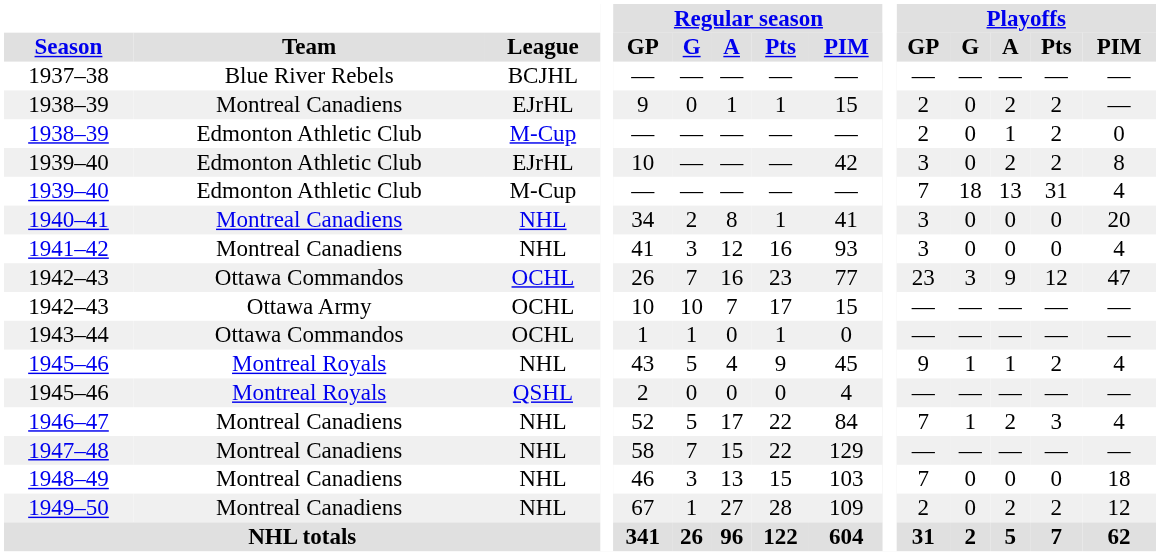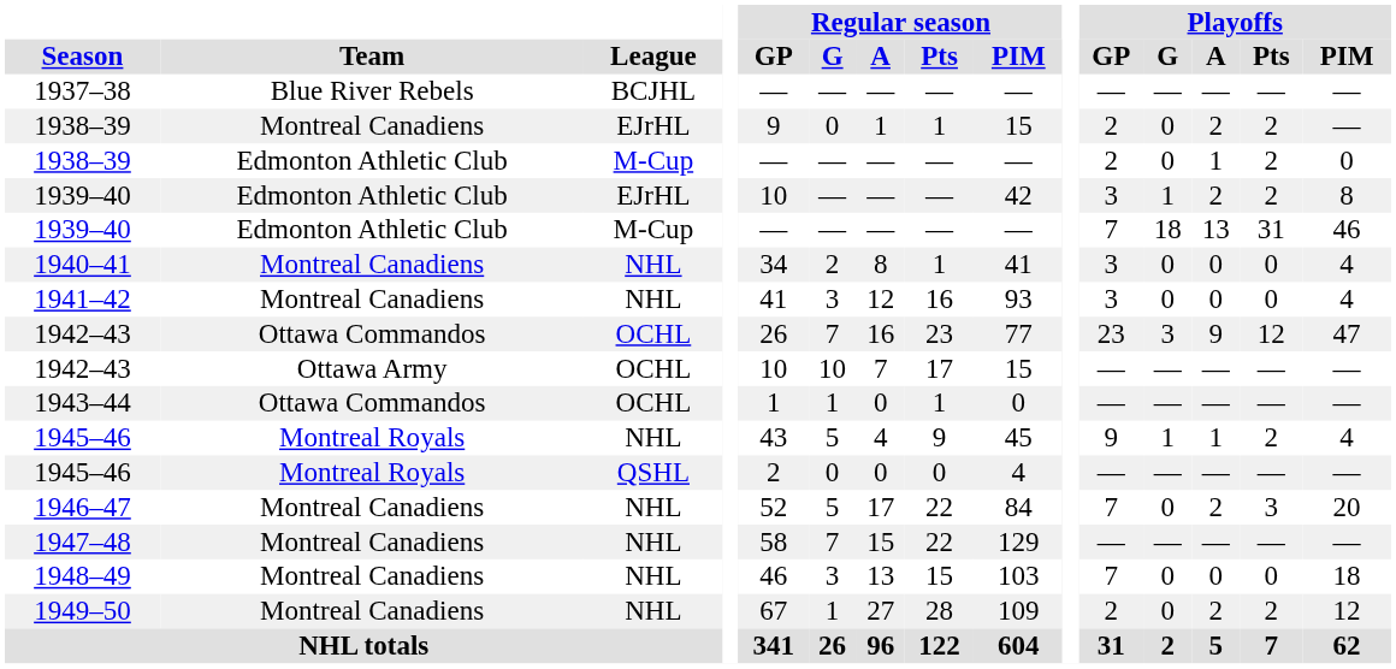 <table border="0" cellpadding="1" cellspacing="0" style="text-align:center; width:50em;">
 <tr style="background:#e0e0e0;">
 <th colspan="3"  bgcolor="#ffffff"> </th>
 <th rowspan="99" bgcolor="#ffffff"> </th>
 <th colspan="5"><a href='#'>Regular season</a></th>
 <th rowspan="99" bgcolor="#ffffff"> </th>
 <th colspan="5"><a href='#'>Playoffs</a></th>
 </tr>
 <tr style="background:#e0e0e0;">
 <th><a href='#'>Season</a></th>
 <th>Team</th>
 <th>League</th>
 <th>GP</th>
 <th><a href='#'>G</a></th>
 <th><a href='#'>A</a></th>
 <th><a href='#'>Pts</a></th>
 <th><a href='#'>PIM</a></th>
 <th>GP</th>
 <th>G</th>
 <th>A</th>
 <th>Pts</th>
 <th>PIM</th>
 </tr>
 <tr>
 <td>1937–38</td>
 <td>Blue River Rebels</td>
 <td>BCJHL</td>
 <td>—</td>
 <td>—</td>
 <td>—</td>
 <td>—</td>
 <td>—</td>
 <td>—</td>
 <td>—</td>
 <td>—</td>
 <td>—</td>
 <td>—</td>
 </tr>
 <tr style="background:#f0f0f0;">
 <td>1938–39</td>
 <td>Montreal Canadiens</td>
 <td>EJrHL</td>
 <td>9</td>
 <td>0</td>
 <td>1</td>
 <td>1</td>
 <td>15</td>
 <td>2</td>
 <td>0</td>
 <td>2</td>
 <td>2</td>
 <td>—</td>
 </tr>
 <tr>
 <td><a href='#'>1938–39</a></td>
 <td>Edmonton Athletic Club</td>
 <td><a href='#'>M-Cup</a></td>
 <td>—</td>
 <td>—</td>
 <td>—</td>
 <td>—</td>
 <td>—</td>
 <td>2</td>
 <td>0</td>
 <td>1</td>
 <td>2</td>
 <td>0</td>
 </tr>
 <tr style="background:#f0f0f0;">
 <td>1939–40</td>
 <td>Edmonton Athletic Club</td>
 <td>EJrHL</td>
 <td>10</td>
 <td>—</td>
 <td>—</td>
 <td>—</td>
 <td>42</td>
 <td>3</td>
-<td>0</td>
+<td>1</td>
 <td>2</td>
 <td>2</td>
 <td>8</td>
 </tr>
 <tr>
 <td><a href='#'>1939–40</a></td>
 <td>Edmonton Athletic Club</td>
 <td>M-Cup</td>
 <td>—</td>
 <td>—</td>
 <td>—</td>
 <td>—</td>
 <td>—</td>
 <td>7</td>
 <td>18</td>
 <td>13</td>
 <td>31</td>
-<td>4</td>
+<td>46</td>
 </tr>
 <tr style="background:#f0f0f0;">
 <td><a href='#'>1940–41</a></td>
 <td><a href='#'>Montreal Canadiens</a></td>
 <td><a href='#'>NHL</a></td>
 <td>34</td>
 <td>2</td>
 <td>8</td>
 <td>1</td>
 <td>41</td>
 <td>3</td>
 <td>0</td>
 <td>0</td>
 <td>0</td>
-<td>20</td>
+<td>4</td>
 </tr>
 <tr>
 <td><a href='#'>1941–42</a></td>
 <td>Montreal Canadiens</td>
 <td>NHL</td>
 <td>41</td>
 <td>3</td>
 <td>12</td>
 <td>16</td>
 <td>93</td>
 <td>3</td>
 <td>0</td>
 <td>0</td>
 <td>0</td>
 <td>4</td>
 </tr>
 <tr style="background:#f0f0f0;">
 <td>1942–43</td>
 <td>Ottawa Commandos</td>
 <td><a href='#'>OCHL</a></td>
 <td>26</td>
 <td>7</td>
 <td>16</td>
 <td>23</td>
 <td>77</td>
 <td>23</td>
 <td>3</td>
 <td>9</td>
 <td>12</td>
 <td>47</td>
 </tr>
 <tr>
 <td>1942–43</td>
 <td>Ottawa Army</td>
 <td>OCHL</td>
 <td>10</td>
 <td>10</td>
 <td>7</td>
 <td>17</td>
 <td>15</td>
 <td>—</td>
 <td>—</td>
 <td>—</td>
 <td>—</td>
 <td>—</td>
 </tr>
 <tr style="background:#f0f0f0;">
 <td>1943–44</td>
 <td>Ottawa Commandos</td>
 <td>OCHL</td>
 <td>1</td>
 <td>1</td>
 <td>0</td>
 <td>1</td>
 <td>0</td>
 <td>—</td>
 <td>—</td>
 <td>—</td>
 <td>—</td>
 <td>—</td>
 </tr>
 <tr>
 <td><a href='#'>1945–46</a></td>
 <td><a href='#'>Montreal Royals</a></td>
 <td>NHL</td>
 <td>43</td>
 <td>5</td>
 <td>4</td>
 <td>9</td>
 <td>45</td>
 <td>9</td>
 <td>1</td>
 <td>1</td>
 <td>2</td>
 <td>4</td>
 </tr>
 <tr style="background:#f0f0f0;">
 <td>1945–46</td>
 <td><a href='#'>Montreal Royals</a></td>
 <td><a href='#'>QSHL</a></td>
 <td>2</td>
 <td>0</td>
 <td>0</td>
 <td>0</td>
 <td>4</td>
 <td>—</td>
 <td>—</td>
 <td>—</td>
 <td>—</td>
 <td>—</td>
 </tr>
 <tr>
 <td><a href='#'>1946–47</a></td>
 <td>Montreal Canadiens</td>
 <td>NHL</td>
 <td>52</td>
 <td>5</td>
 <td>17</td>
 <td>22</td>
 <td>84</td>
 <td>7</td>
-<td>1</td>
+<td>0</td>
 <td>2</td>
 <td>3</td>
-<td>4</td>
+<td>20</td>
 </tr>
 <tr style="background:#f0f0f0;">
 <td><a href='#'>1947–48</a></td>
 <td>Montreal Canadiens</td>
 <td>NHL</td>
 <td>58</td>
 <td>7</td>
 <td>15</td>
 <td>22</td>
 <td>129</td>
 <td>—</td>
 <td>—</td>
 <td>—</td>
 <td>—</td>
 <td>—</td>
 </tr>
 <tr>
 <td><a href='#'>1948–49</a></td>
 <td>Montreal Canadiens</td>
 <td>NHL</td>
 <td>46</td>
 <td>3</td>
 <td>13</td>
 <td>15</td>
 <td>103</td>
 <td>7</td>
 <td>0</td>
 <td>0</td>
 <td>0</td>
 <td>18</td>
 </tr>
 <tr style="background:#f0f0f0;">
 <td><a href='#'>1949–50</a></td>
 <td>Montreal Canadiens</td>
 <td>NHL</td>
 <td>67</td>
 <td>1</td>
 <td>27</td>
 <td>28</td>
 <td>109</td>
 <td>2</td>
 <td>0</td>
 <td>2</td>
 <td>2</td>
 <td>12</td>
 </tr>
 <tr style="background:#e0e0e0;">
 <th colspan="3">NHL totals</th>
 <th>341</th>
 <th>26</th>
 <th>96</th>
 <th>122</th>
 <th>604</th>
 <th>31</th>
 <th>2</th>
 <th>5</th>
 <th>7</th>
 <th>62</th>
 </tr>
 </table>
